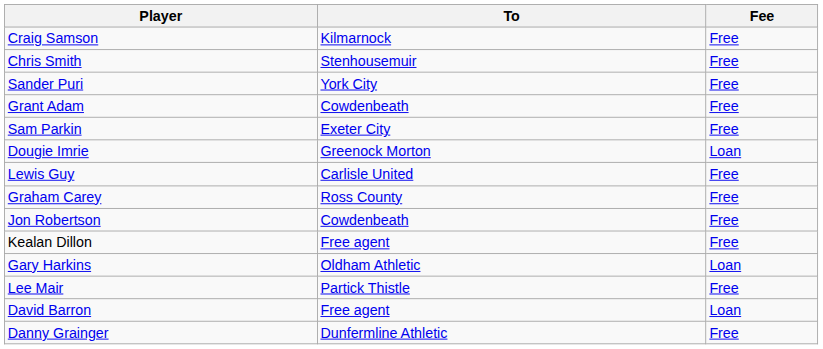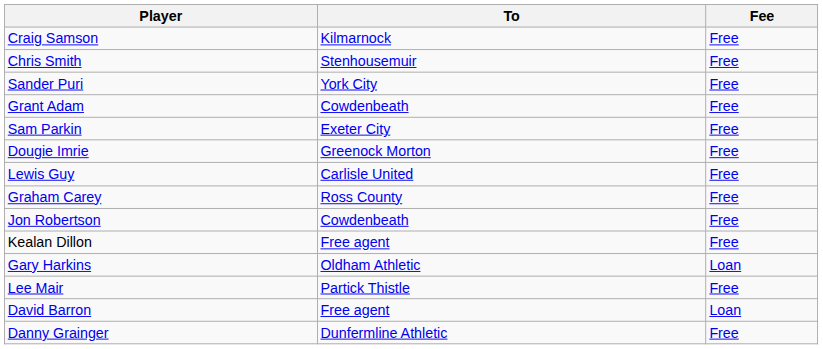 <table class="wikitable" style="text-align:center; font-size:95%;width:98%; text-align:left">
 <tr>
 <th>Player</th>
 <th>To</th>
 <th>Fee</th>
 </tr>
 <tr>
 <td> <a href='#'>Craig Samson</a></td>
 <td> <a href='#'>Kilmarnock</a></td>
 <td><a href='#'>Free</a></td>
 </tr>
 <tr>
 <td> <a href='#'>Chris Smith</a></td>
 <td> <a href='#'>Stenhousemuir</a></td>
 <td><a href='#'>Free</a></td>
 </tr>
 <tr>
 <td> <a href='#'>Sander Puri</a></td>
 <td> <a href='#'>York City</a></td>
 <td><a href='#'>Free</a></td>
 </tr>
 <tr>
 <td> <a href='#'>Grant Adam</a></td>
 <td> <a href='#'>Cowdenbeath</a></td>
 <td><a href='#'>Free</a></td>
 </tr>
 <tr>
 <td> <a href='#'>Sam Parkin</a></td>
 <td> <a href='#'>Exeter City</a></td>
 <td><a href='#'>Free</a></td>
 </tr>
 <tr>
 <td> <a href='#'>Dougie Imrie</a></td>
 <td> <a href='#'>Greenock Morton</a></td>
-<td><a href='#'>Loan</a></td>
+<td><a href='#'>Free</a></td>
 </tr>
 <tr>
 <td> <a href='#'>Lewis Guy</a></td>
 <td> <a href='#'>Carlisle United</a></td>
 <td><a href='#'>Free</a></td>
 </tr>
 <tr>
 <td> <a href='#'>Graham Carey</a></td>
 <td> <a href='#'>Ross County</a></td>
 <td><a href='#'>Free</a></td>
 </tr>
 <tr>
 <td> <a href='#'>Jon Robertson</a></td>
 <td> <a href='#'>Cowdenbeath</a></td>
 <td><a href='#'>Free</a></td>
 </tr>
 <tr>
 <td> Kealan Dillon</td>
 <td><a href='#'>Free agent</a></td>
 <td><a href='#'>Free</a></td>
 </tr>
 <tr>
 <td> <a href='#'>Gary Harkins</a></td>
 <td> <a href='#'>Oldham Athletic</a></td>
 <td><a href='#'>Loan</a></td>
 </tr>
 <tr>
 <td> <a href='#'>Lee Mair</a></td>
 <td> <a href='#'>Partick Thistle</a></td>
 <td><a href='#'>Free</a></td>
 </tr>
 <tr>
 <td> <a href='#'>David Barron</a></td>
 <td><a href='#'>Free agent</a></td>
 <td><a href='#'>Loan</a></td>
 </tr>
 <tr>
 <td> <a href='#'>Danny Grainger</a></td>
 <td> <a href='#'>Dunfermline Athletic</a></td>
 <td><a href='#'>Free</a></td>
 </tr>
 </table>
